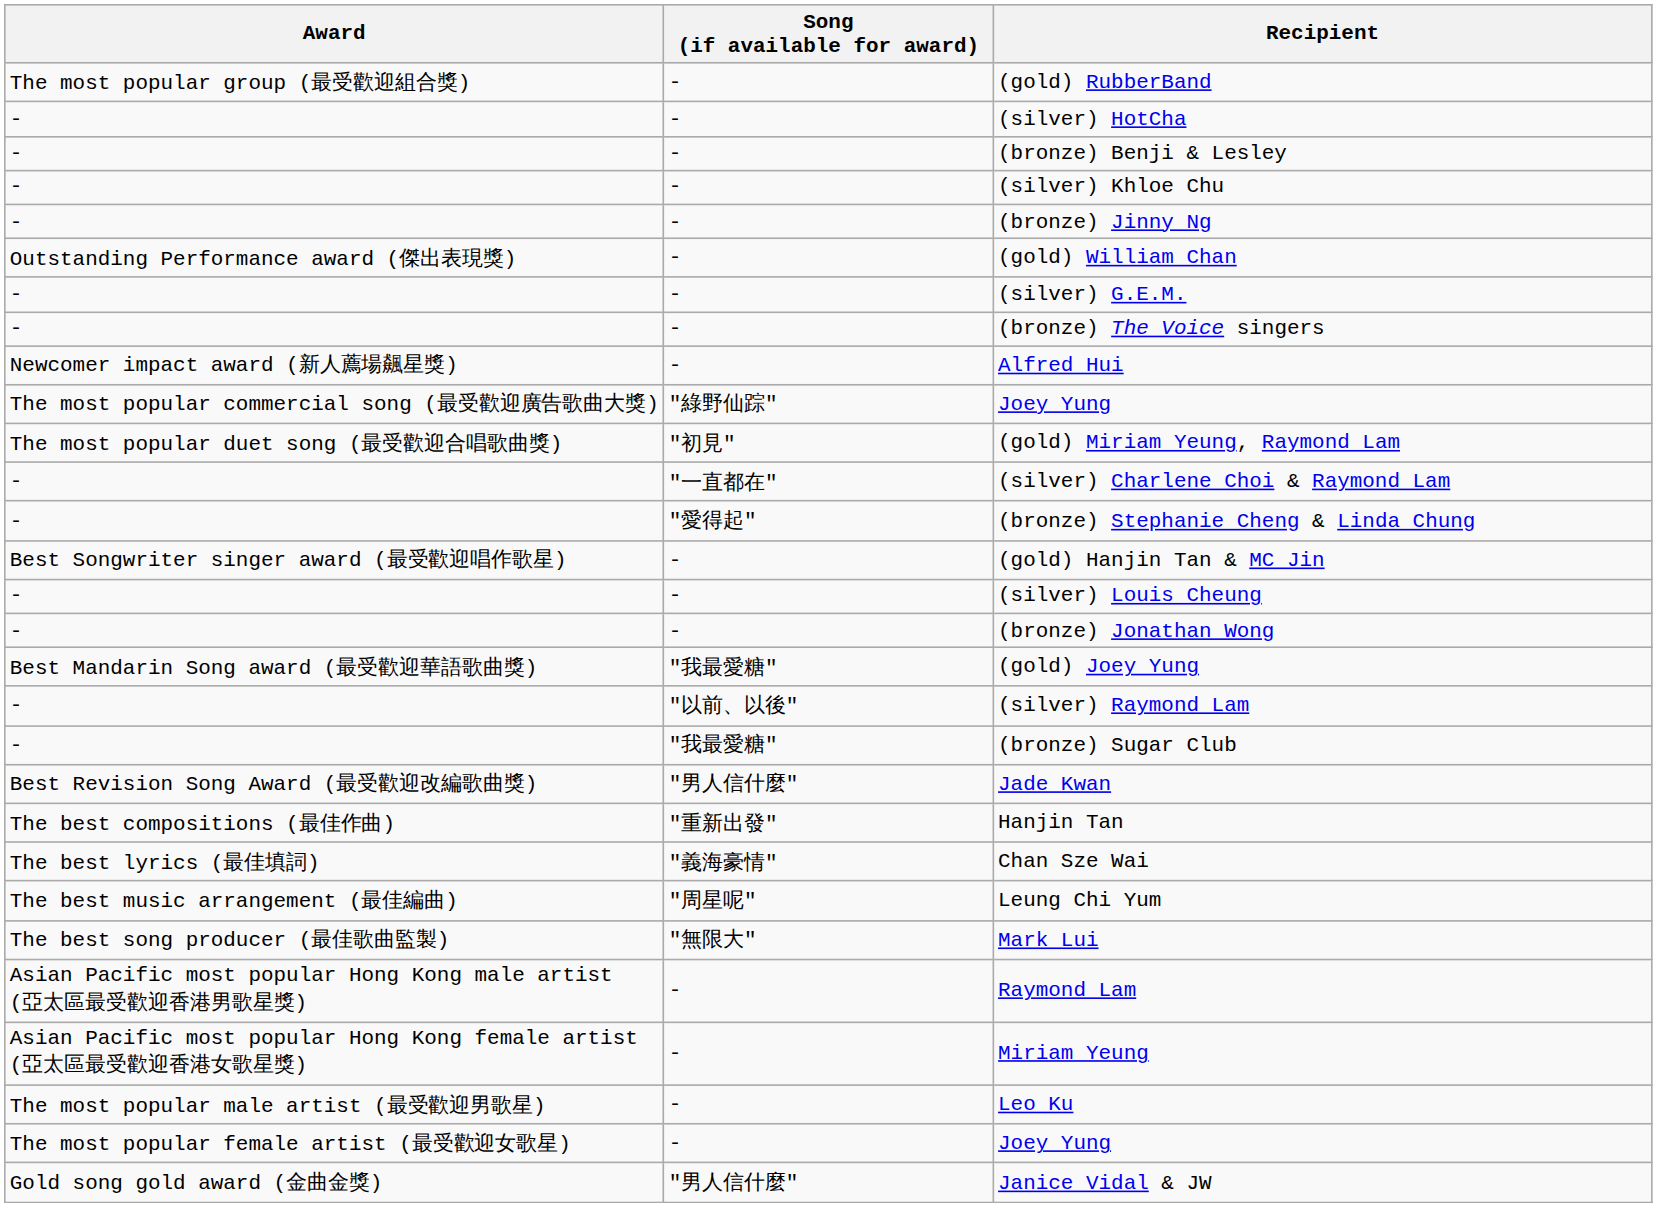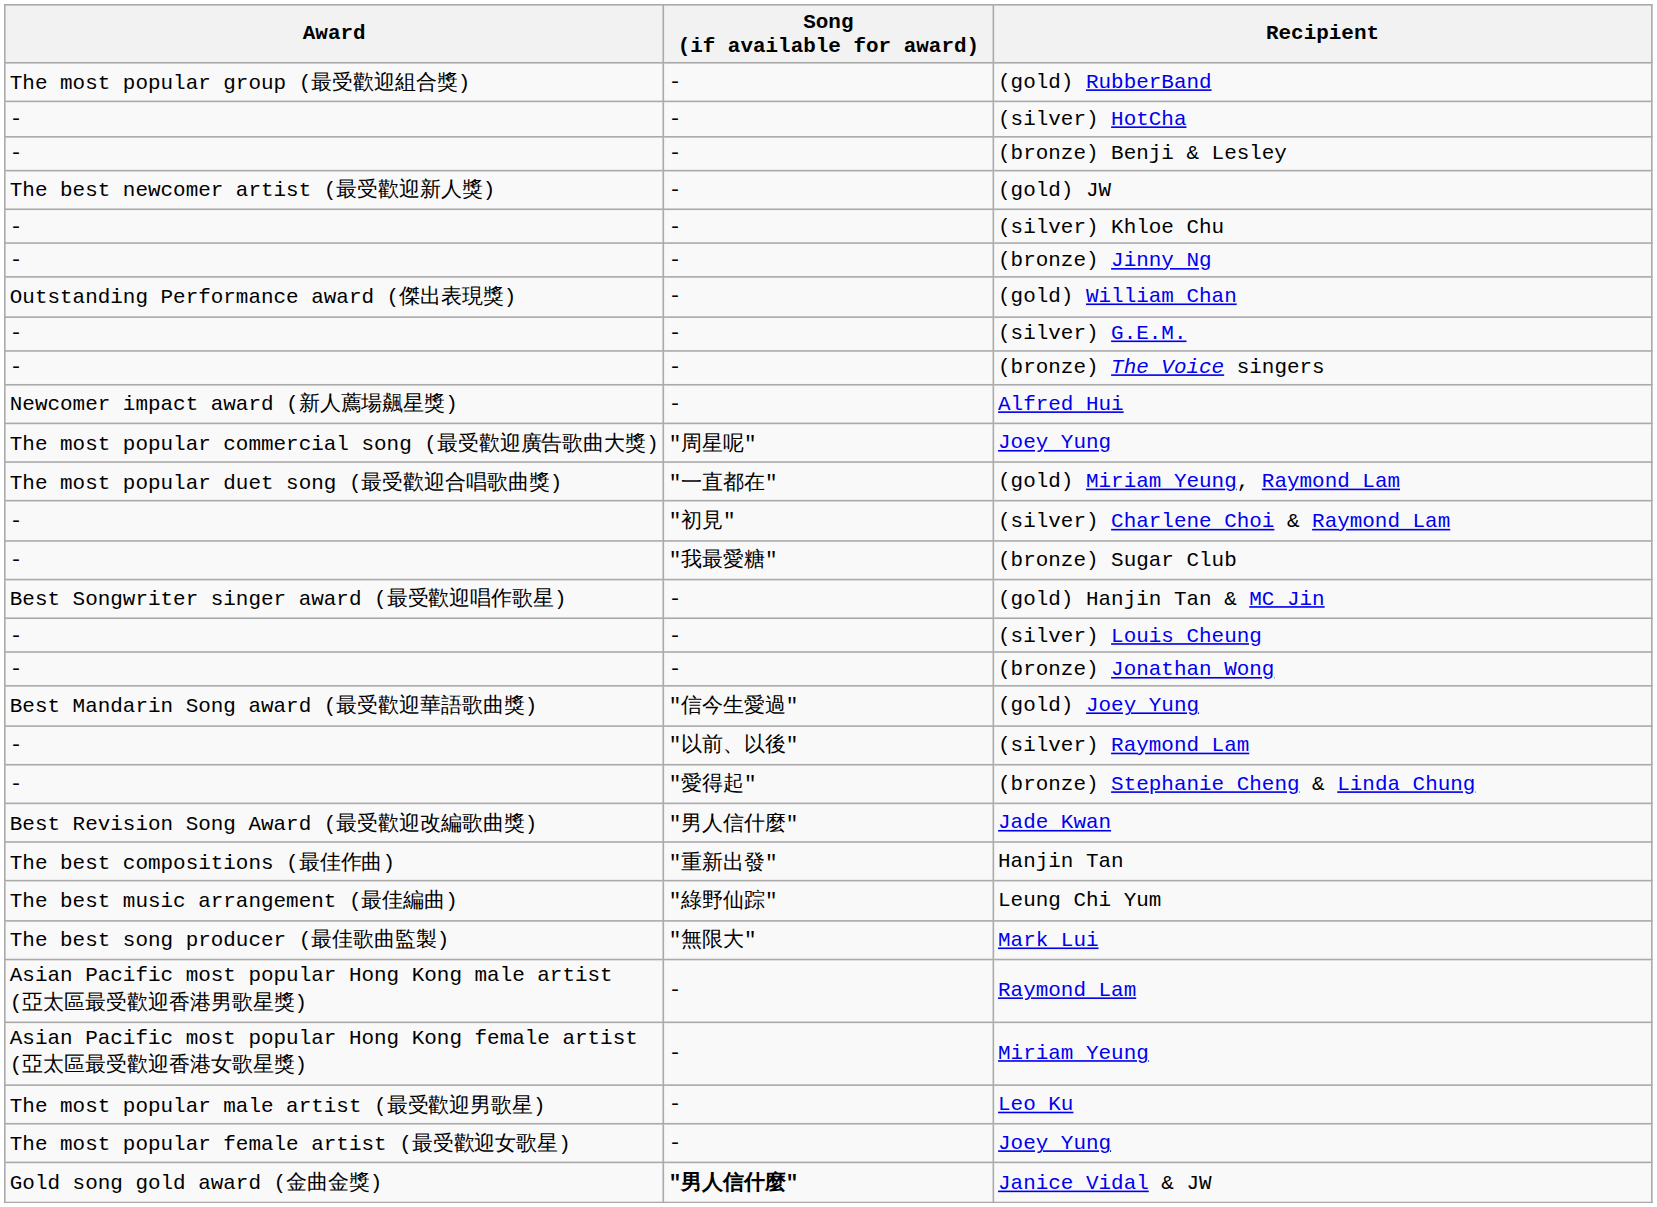 <table class="wikitable">
 <tr>
 <th width=40%>Award</th>
 <th width=20%>Song<br>(if available for award)</th>
 <th width=40%>Recipient</th>
 </tr>
 <tr>
 <td>The most popular group (最受歡迎組合獎)</td>
 <td>-</td>
 <td>(gold) <a href='#'>RubberBand</a></td>
 </tr>
 <tr>
 <td>-</td>
 <td>-</td>
 <td>(silver) <a href='#'>HotCha</a></td>
 </tr>
 <tr>
 <td>-</td>
 <td>-</td>
 <td>(bronze) Benji & Lesley</td>
+</tr>
+<tr>
+<td>The best newcomer artist (最受歡迎新人獎)</td>
+<td>-</td>
+<td>(gold) JW</td>
 </tr>
 <tr>
 <td>-</td>
 <td>-</td>
 <td>(silver) Khloe Chu</td>
 </tr>
 <tr>
 <td>-</td>
 <td>-</td>
 <td>(bronze) <a href='#'>Jinny Ng</a></td>
 </tr>
 <tr>
 <td>Outstanding Performance award (傑出表現獎)</td>
 <td>-</td>
 <td>(gold) <a href='#'>William Chan</a></td>
 </tr>
 <tr>
 <td>-</td>
 <td>-</td>
 <td>(silver) <a href='#'>G.E.M.</a></td>
 </tr>
 <tr>
 <td>-</td>
 <td>-</td>
 <td>(bronze) <em><a href='#'>The Voice</a></em> singers</td>
 </tr>
 <tr>
 <td>Newcomer impact award (新人薦場飆星獎)</td>
 <td>-</td>
 <td><a href='#'>Alfred Hui</a></td>
 </tr>
 <tr>
 <td>The most popular commercial song (最受歡迎廣告歌曲大獎)</td>
-<td>"綠野仙踪"</td>
+<td>"周星呢"</td>
 <td><a href='#'>Joey Yung</a></td>
 </tr>
 <tr>
 <td>The most popular duet song (最受歡迎合唱歌曲獎)</td>
-<td>"初見"</td>
+<td>"一直都在"</td>
 <td>(gold) <a href='#'>Miriam Yeung</a>,  <a href='#'>Raymond Lam</a></td>
 </tr>
 <tr>
 <td>-</td>
-<td>"一直都在"</td>
+<td>"初見"</td>
 <td>(silver) <a href='#'>Charlene Choi</a> & <a href='#'>Raymond Lam</a></td>
 </tr>
 <tr>
 <td>-</td>
-<td>"愛得起"</td>
-<td>(bronze) <a href='#'>Stephanie Cheng</a> & <a href='#'>Linda Chung</a></td>
+<td>"我最愛糖"</td>
+<td>(bronze) Sugar Club</td>
 </tr>
 <tr>
 <td>Best Songwriter singer award (最受歡迎唱作歌星)</td>
 <td>-</td>
 <td>(gold) Hanjin Tan & <a href='#'>MC Jin</a></td>
 </tr>
 <tr>
 <td>-</td>
 <td>-</td>
 <td>(silver) <a href='#'>Louis Cheung</a></td>
 </tr>
 <tr>
 <td>-</td>
 <td>-</td>
 <td>(bronze) <a href='#'>Jonathan Wong</a></td>
 </tr>
 <tr>
 <td>Best Mandarin Song award (最受歡迎華語歌曲獎)</td>
-<td>"我最愛糖"</td>
+<td>"信今生愛過"</td>
 <td>(gold) <a href='#'>Joey Yung</a></td>
 </tr>
 <tr>
 <td>-</td>
 <td>"以前、以後"</td>
 <td>(silver) <a href='#'>Raymond Lam</a></td>
 </tr>
 <tr>
 <td>-</td>
-<td>"我最愛糖"</td>
-<td>(bronze) Sugar Club</td>
+<td>"愛得起"</td>
+<td>(bronze) <a href='#'>Stephanie Cheng</a> & <a href='#'>Linda Chung</a></td>
 </tr>
 <tr>
 <td>Best Revision Song Award (最受歡迎改編歌曲獎)</td>
 <td>"男人信什麼"</td>
 <td><a href='#'>Jade Kwan</a></td>
 </tr>
 <tr>
 <td>The best compositions (最佳作曲)</td>
 <td>"重新出發"</td>
 <td>Hanjin Tan</td>
 </tr>
 <tr>
-<td>The best lyrics (最佳填詞)</td>
-<td>"義海豪情"</td>
-<td>Chan Sze Wai</td>
-</tr>
-<tr>
 <td>The best music arrangement (最佳編曲)</td>
-<td>"周星呢"</td>
+<td>"綠野仙踪"</td>
 <td>Leung Chi Yum</td>
 </tr>
 <tr>
 <td>The best song producer (最佳歌曲監製)</td>
 <td>"無限大"</td>
 <td><a href='#'>Mark Lui</a></td>
 </tr>
 <tr>
 <td>Asian Pacific most popular Hong Kong male artist<br>(亞太區最受歡迎香港男歌星獎)</td>
 <td>-</td>
 <td><a href='#'>Raymond Lam</a></td>
 </tr>
 <tr>
 <td>Asian Pacific most popular Hong Kong female artist<br>(亞太區最受歡迎香港女歌星獎)</td>
 <td>-</td>
 <td><a href='#'>Miriam Yeung</a></td>
 </tr>
 <tr>
 <td>The most popular male artist (最受歡迎男歌星)</td>
 <td>-</td>
 <td><a href='#'>Leo Ku</a></td>
 </tr>
 <tr>
 <td>The most popular female artist (最受歡迎女歌星)</td>
 <td>-</td>
 <td><a href='#'>Joey Yung</a></td>
 </tr>
 <tr>
 <td>Gold song gold award (金曲金獎)</td>
-<td>"男人信什麼"</td>
+<td><strong>"男人信什麼"</strong></td>
 <td><a href='#'>Janice Vidal</a> & JW</td>
 </tr>
 <tr>
 </tr>
 </table>
